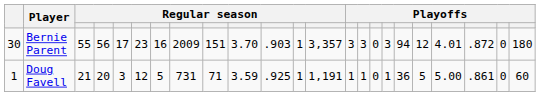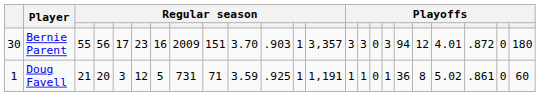 <table class="wikitable plainrowheaders" style="text-align:center;">
 <tr>
 <th scope="col" rowspan="2"></th>
 <th scope="col" rowspan="2">Player</th>
 <th scope=colgroup colspan=11>Regular season</th>
 <th scope=colgroup colspan=10>Playoffs</th>
 </tr>
 <tr>
 <th scope="col"></th>
 <th scope="col"></th>
 <th scope="col"></th>
 <th scope="col"></th>
 <th scope="col"></th>
 <th scope="col"></th>
 <th scope="col"></th>
 <th scope="col"></th>
 <th scope="col"></th>
 <th scope="col"></th>
 <th scope="col"></th>
 <th scope="col"></th>
 <th scope="col"></th>
 <th scope="col"></th>
 <th scope="col"></th>
 <th scope="col"></th>
 <th scope="col"></th>
 <th scope="col"></th>
 <th scope="col"></th>
 <th scope="col"></th>
 <th scope="col"></th>
 </tr>
 <tr>
 <td scope="row">30</td>
 <td align="left"><a href='#'>Bernie Parent</a></td>
 <td>55</td>
 <td>56</td>
 <td>17</td>
 <td>23</td>
 <td>16</td>
 <td>2009</td>
 <td>151</td>
 <td>3.70</td>
 <td>.903</td>
 <td>1</td>
 <td>3,357</td>
 <td>3</td>
 <td>3</td>
 <td>0</td>
 <td>3</td>
 <td>94</td>
 <td>12</td>
 <td>4.01</td>
 <td>.872</td>
 <td>0</td>
 <td>180</td>
 </tr>
 <tr>
 <td scope="row">1</td>
 <td align="left"><a href='#'>Doug Favell</a></td>
 <td>21</td>
 <td>20</td>
 <td>3</td>
 <td>12</td>
 <td>5</td>
 <td>731</td>
 <td>71</td>
 <td>3.59</td>
 <td>.925</td>
 <td>1</td>
 <td>1,191</td>
 <td>1</td>
 <td>1</td>
 <td>0</td>
 <td>1</td>
 <td>36</td>
-<td>5</td>
-<td>5.00</td>
+<td>8</td>
+<td>5.02</td>
 <td>.861</td>
 <td>0</td>
 <td>60</td>
 </tr>
 </table>
